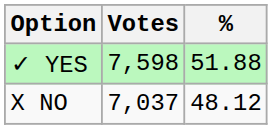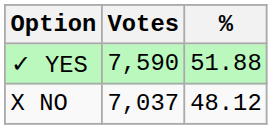 <table class="wikitable">
 <tr>
 <th>Option</th>
 <th>Votes</th>
 <th>%</th>
 </tr>
 <tr>
 <td style=background:#bbf8be>✓ YES</td>
-<td style=background:#bbf8be>7,598</td>
+<td style=background:#bbf8be>7,590</td>
 <td style=background:#bbf8be>51.88</td>
 </tr>
 <tr>
 <td>X NO</td>
 <td>7,037</td>
 <td>48.12</td>
 </tr>
 </table>
